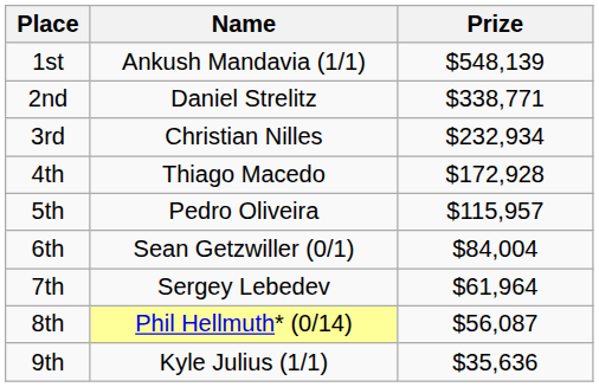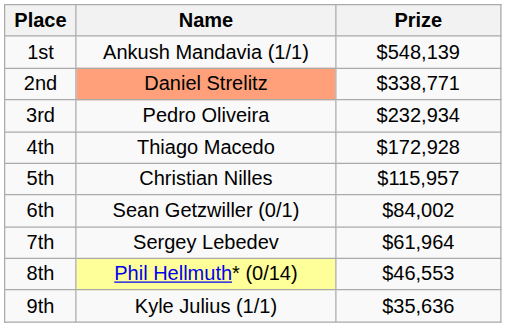 <table class="wikitable">
 <tr>
 <th width="50">Place</th>
 <th width="200">Name</th>
 <th width="125">Prize</th>
 </tr>
 <tr>
 <td align = "center">1st</td>
 <td align = "center">Ankush Mandavia (1/1)</td>
 <td align = "center">$548,139</td>
 </tr>
 <tr>
 <td align = "center">2nd</td>
-<td align = "center">Daniel Strelitz</td>
+<td align = "center" style="background: lightsalmon;">Daniel Strelitz</td>
 <td align = "center">$338,771</td>
 </tr>
 <tr>
 <td align = "center">3rd</td>
-<td align = "center">Christian Nilles</td>
+<td align = "center">Pedro Oliveira</td>
 <td align = "center">$232,934</td>
 </tr>
 <tr>
 <td align = "center">4th</td>
 <td align = "center">Thiago Macedo</td>
 <td align = "center">$172,928</td>
 </tr>
 <tr>
 <td align = "center">5th</td>
-<td align = "center">Pedro Oliveira</td>
+<td align = "center">Christian Nilles</td>
 <td align = "center">$115,957</td>
 </tr>
 <tr>
 <td align = "center">6th</td>
 <td align = "center">Sean Getzwiller (0/1)</td>
-<td align = "center">$84,004</td>
+<td align = "center">$84,002</td>
 </tr>
 <tr>
 <td align = "center">7th</td>
 <td align = "center">Sergey Lebedev</td>
 <td align = "center">$61,964</td>
 </tr>
 <tr>
 <td align = "center">8th</td>
 <td align = "center"  bgcolor="#FFFF99"><a href='#'>Phil Hellmuth</a>* (0/14)</td>
-<td align = "center">$56,087</td>
+<td align = "center">$46,553</td>
 </tr>
 <tr>
 <td align = "center">9th</td>
 <td align = "center">Kyle Julius (1/1)</td>
 <td align = "center">$35,636</td>
 </tr>
 </table>
